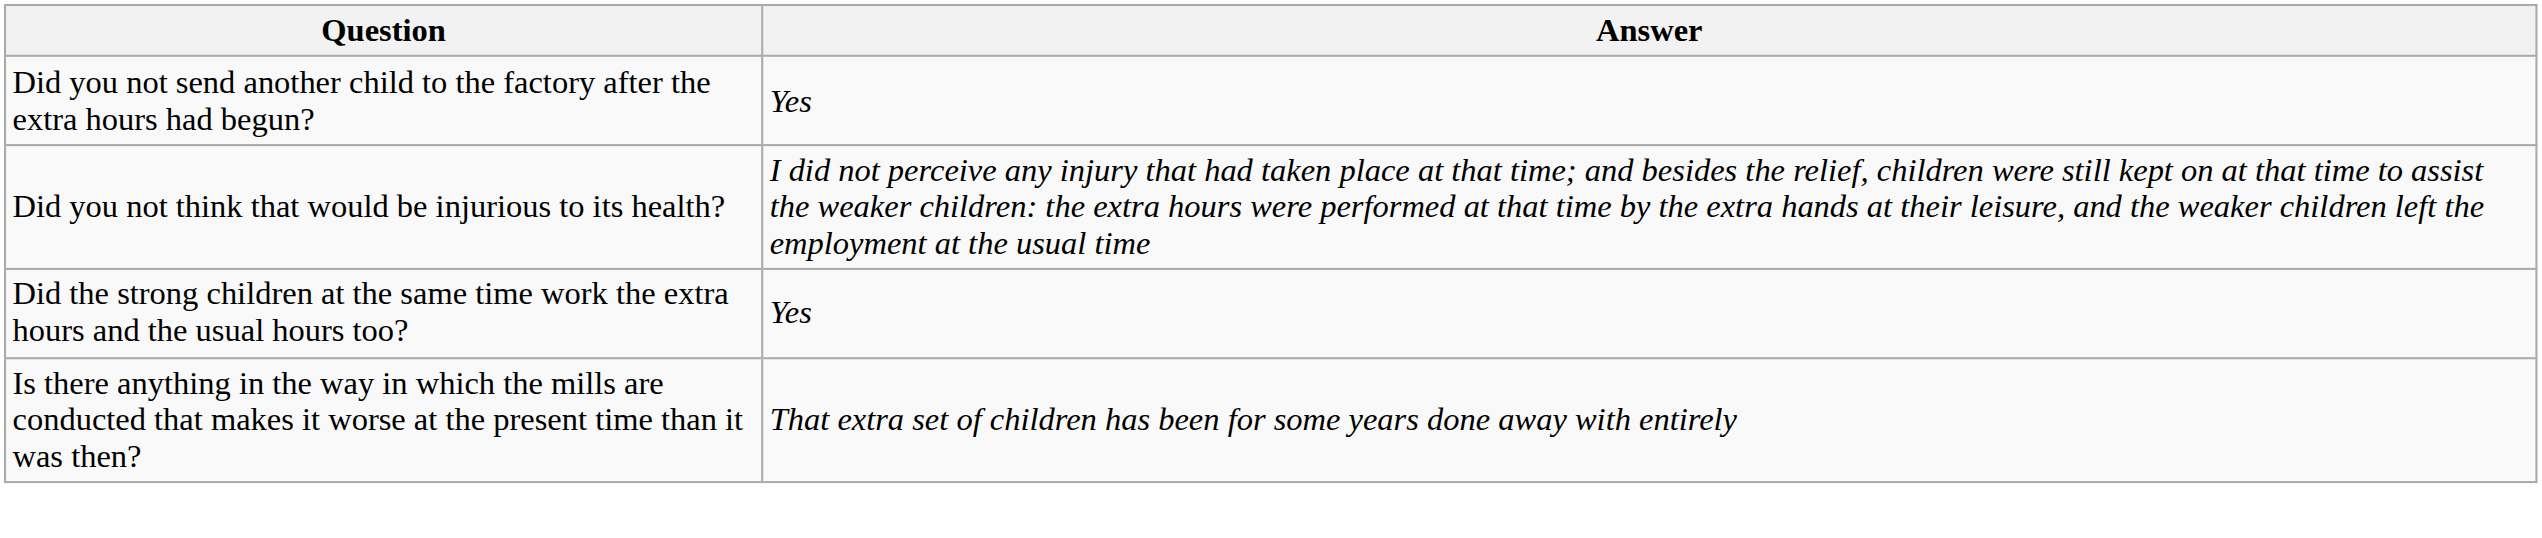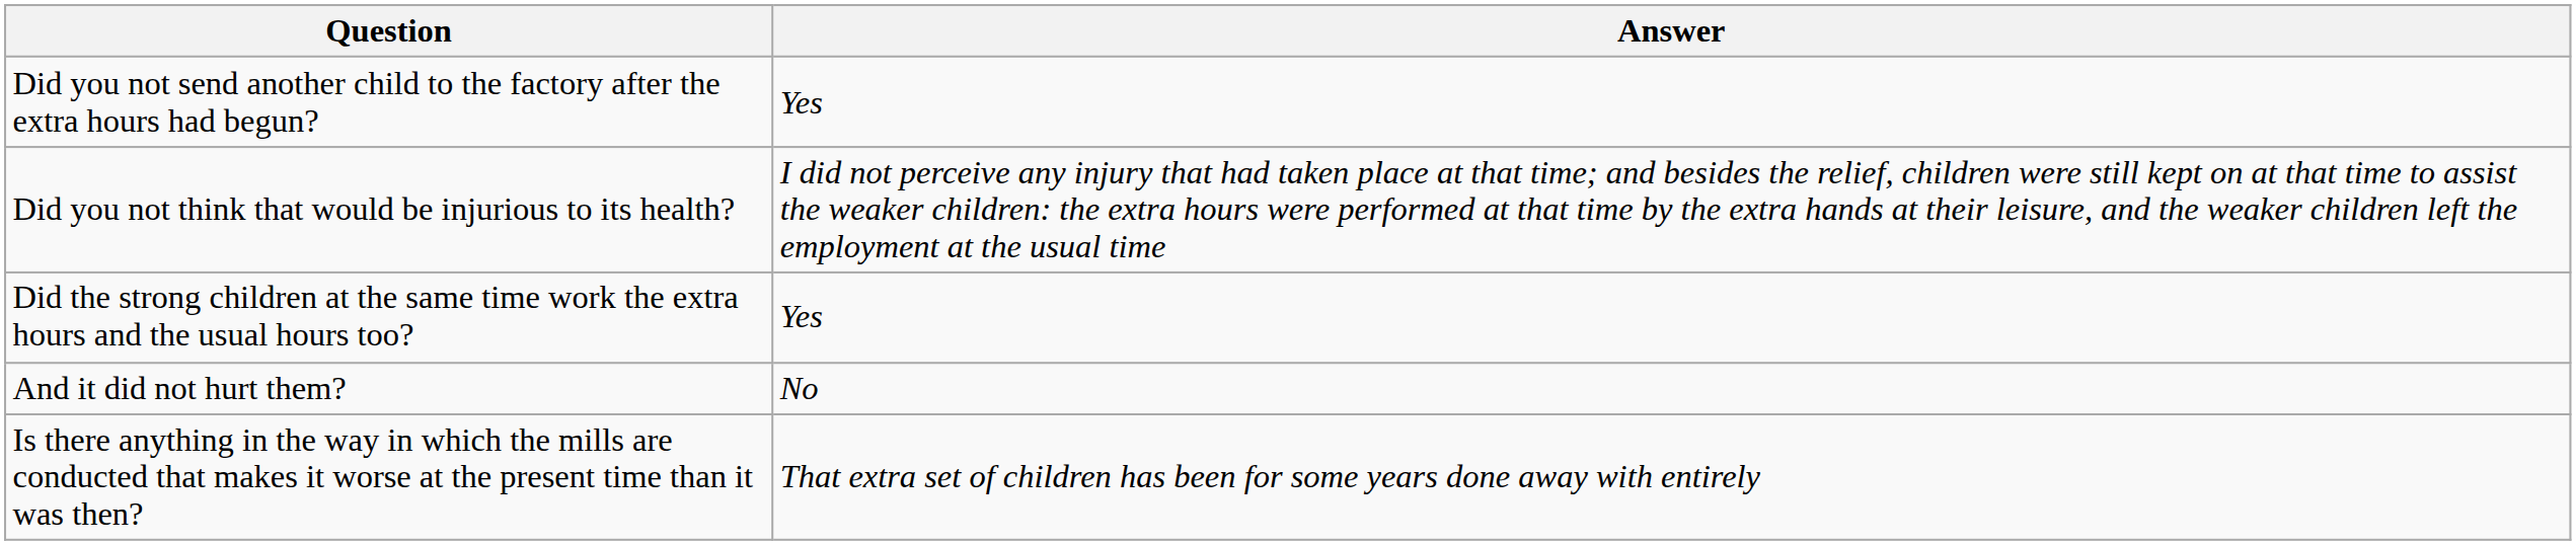 <table class="wikitable">
 <tr>
 <th>Question</th>
 <th>Answer</th>
 </tr>
 <tr>
 <td>Did you not send another child to the factory after the extra hours had begun?</td>
 <td><em>Yes</em></td>
 </tr>
 <tr>
 <td>Did you not think that would be injurious to its health?</td>
 <td><em>I did not perceive any injury that had taken place at that time; and besides the relief, children were still kept on at that time to assist the weaker children: the extra hours were performed at that time by the extra hands at their leisure, and the weaker children left the employment at the usual time</em></td>
 </tr>
 <tr>
 <td>Did the strong children at the same time work the extra hours and the usual hours too?</td>
 <td><em>Yes</em></td>
 </tr>
 <tr>
+<td>And it did not hurt them?</td>
+<td><em>No</em></td>
+</tr>
+<tr>
 <td>Is there anything in the way in which the mills are conducted that makes it worse at the present time than it was then?</td>
 <td><em>That extra set of children has been for some years done away with entirely</em></td>
 </tr>
 </table>
